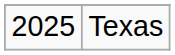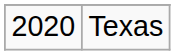 <table class="wikitable" style="text-align: center;">
 <tr>
 </tr>
 <tr>
-<td>2025</td>
+<td>2020</td>
 <td>Texas</td>
 </tr>
 </table>
